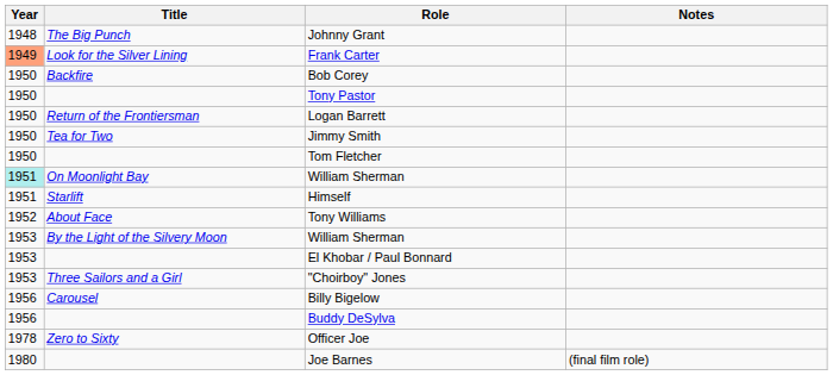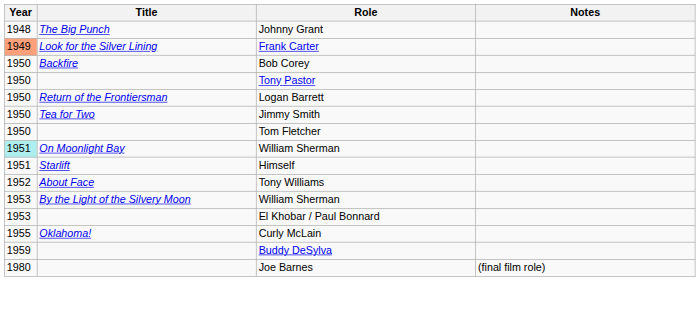 <table class="wikitable sortable" width=52%>
 <tr>
 <th width=2%>Year</th>
 <th width=25%>Title</th>
 <th width=25%>Role</th>
 <th width=25%>Notes</th>
 </tr>
 <tr>
 <td>1948</td>
 <td><em><a href='#'>The Big Punch</a></em></td>
 <td>Johnny Grant</td>
 <td></td>
 </tr>
 <tr>
 <td style="background: lightsalmon;">1949</td>
 <td><em><a href='#'>Look for the Silver Lining</a></em></td>
 <td><a href='#'>Frank Carter</a></td>
 <td></td>
 </tr>
 <tr>
 <td>1950</td>
 <td><em><a href='#'>Backfire</a></em></td>
 <td>Bob Corey</td>
 <td></td>
 </tr>
 <tr>
 <td>1950</td>
 <td><em></em></td>
 <td><a href='#'>Tony Pastor</a></td>
 <td></td>
 </tr>
 <tr>
 <td>1950</td>
 <td><em><a href='#'>Return of the Frontiersman</a></em></td>
 <td>Logan Barrett</td>
 <td></td>
 </tr>
 <tr>
 <td>1950</td>
 <td><em><a href='#'>Tea for Two</a></em></td>
 <td>Jimmy Smith</td>
 <td></td>
 </tr>
 <tr>
 <td>1950</td>
 <td><em></em></td>
 <td>Tom Fletcher</td>
 <td></td>
 </tr>
 <tr>
 <td style="background: paleturquoise;">1951</td>
 <td><em><a href='#'>On Moonlight Bay</a></em></td>
 <td>William Sherman</td>
 <td></td>
 </tr>
 <tr>
 <td>1951</td>
 <td><em><a href='#'>Starlift</a></em></td>
 <td>Himself</td>
 <td></td>
 </tr>
 <tr>
 <td>1952</td>
 <td><em><a href='#'>About Face</a></em></td>
 <td>Tony Williams</td>
 <td></td>
 </tr>
 <tr>
 <td>1953</td>
 <td><em><a href='#'>By the Light of the Silvery Moon</a></em></td>
 <td>William Sherman</td>
 <td></td>
 </tr>
 <tr>
 <td>1953</td>
 <td><em></em></td>
 <td>El Khobar / Paul Bonnard</td>
 <td></td>
 </tr>
 <tr>
-<td>1953</td>
-<td><em><a href='#'>Three Sailors and a Girl</a></em></td>
-<td>"Choirboy" Jones</td>
+<td>1955</td>
+<td><em><a href='#'>Oklahoma!</a></em></td>
+<td>Curly McLain</td>
 <td></td>
 </tr>
 <tr>
-<td>1956</td>
-<td><em><a href='#'>Carousel</a></em></td>
-<td>Billy Bigelow</td>
-<td></td>
-</tr>
-<tr>
-<td>1956</td>
+<td>1959</td>
 <td><em></em></td>
 <td><a href='#'>Buddy DeSylva</a></td>
-<td></td>
-</tr>
-<tr>
-<td>1978</td>
-<td><em><a href='#'>Zero to Sixty</a></em></td>
-<td>Officer Joe</td>
 <td></td>
 </tr>
 <tr>
 <td>1980</td>
 <td><em></em></td>
 <td>Joe Barnes</td>
 <td>(final film role)</td>
 </tr>
 </table>
